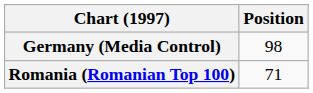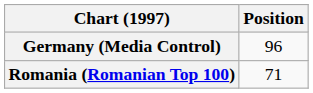 <table class="wikitable plainrowheaders" style="text-align:center">
 <tr>
 <th>Chart (1997)</th>
 <th>Position</th>
 </tr>
 <tr>
 <th scope="row">Germany (Media Control)</th>
-<td>98</td>
+<td>96</td>
 </tr>
 <tr>
 <th scope="row">Romania (<a href='#'>Romanian Top 100</a>)</th>
 <td>71</td>
 </tr>
 </table>
